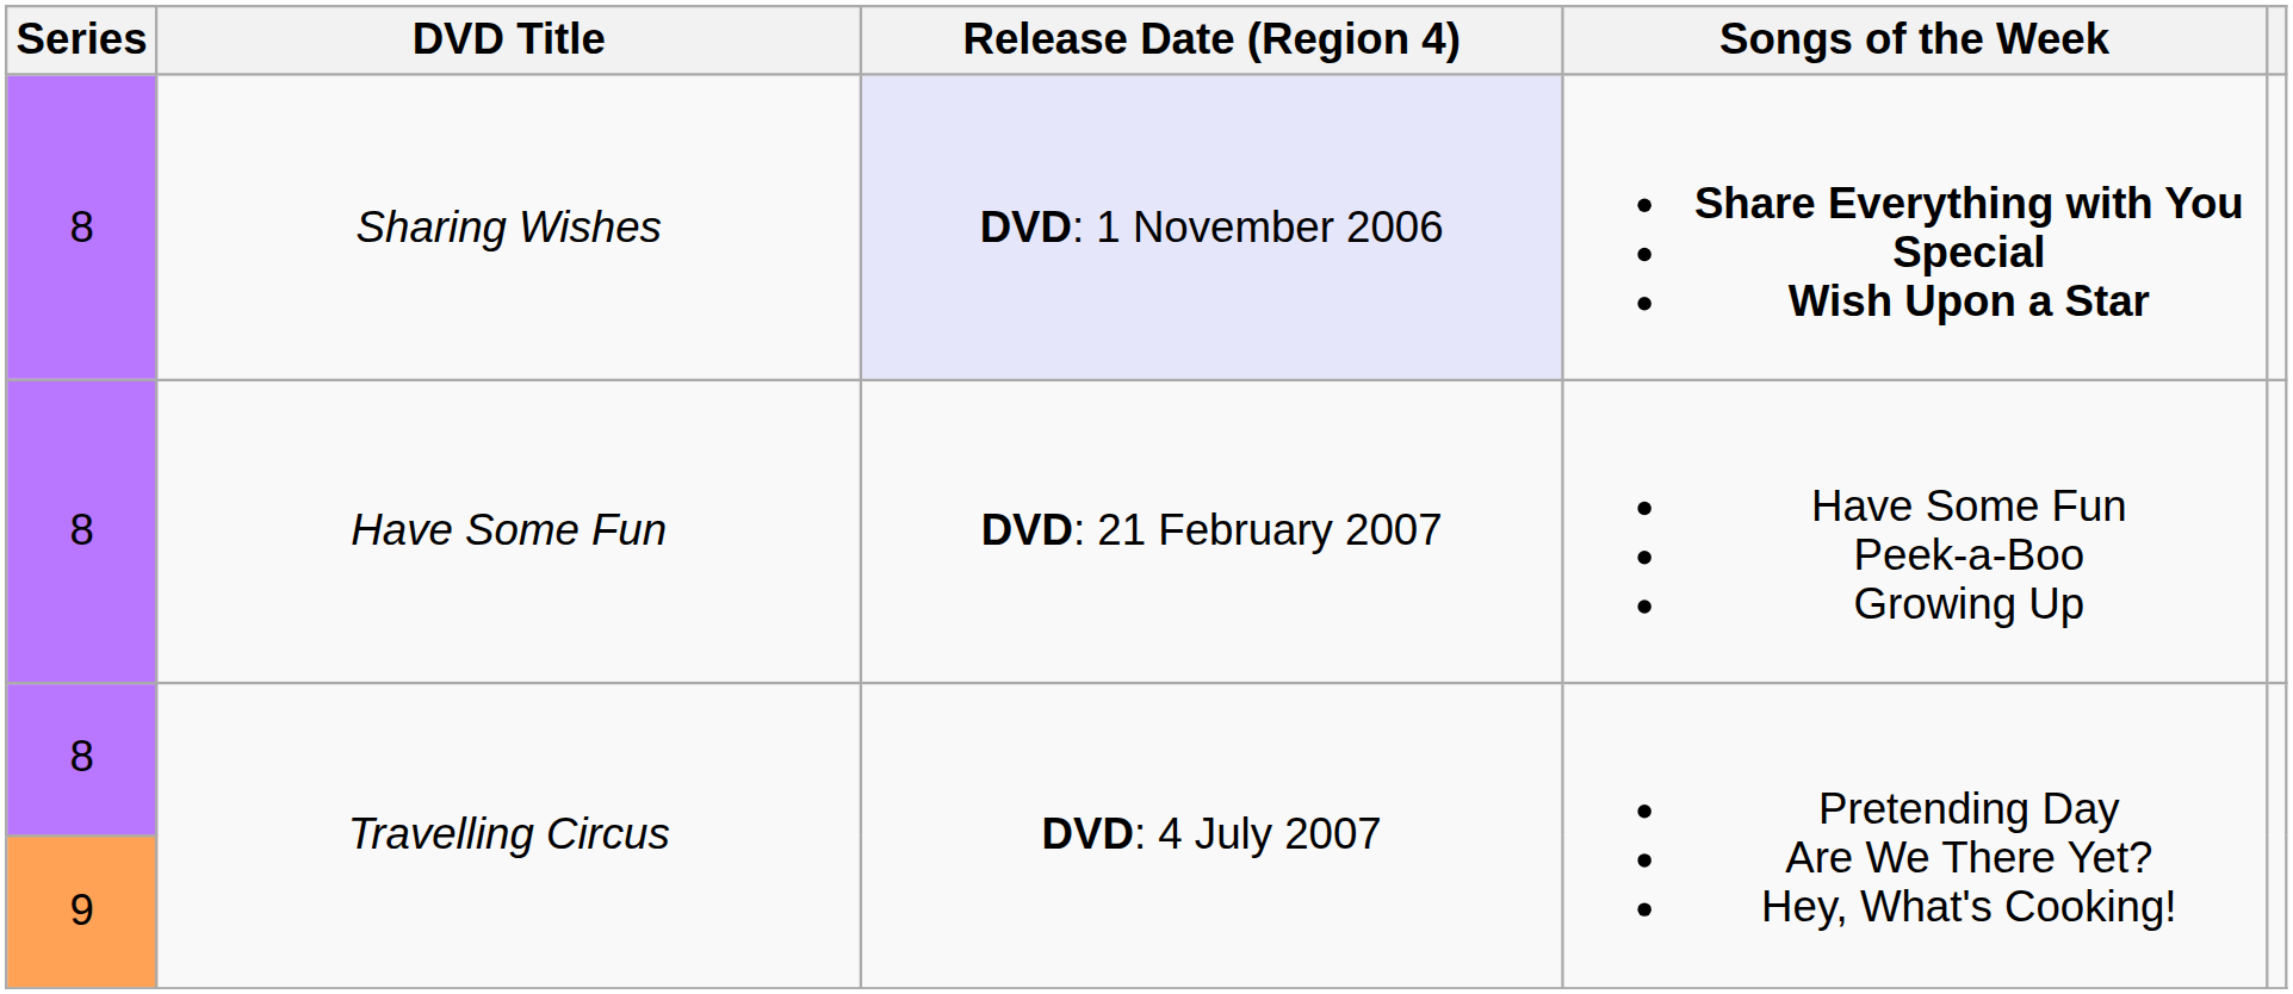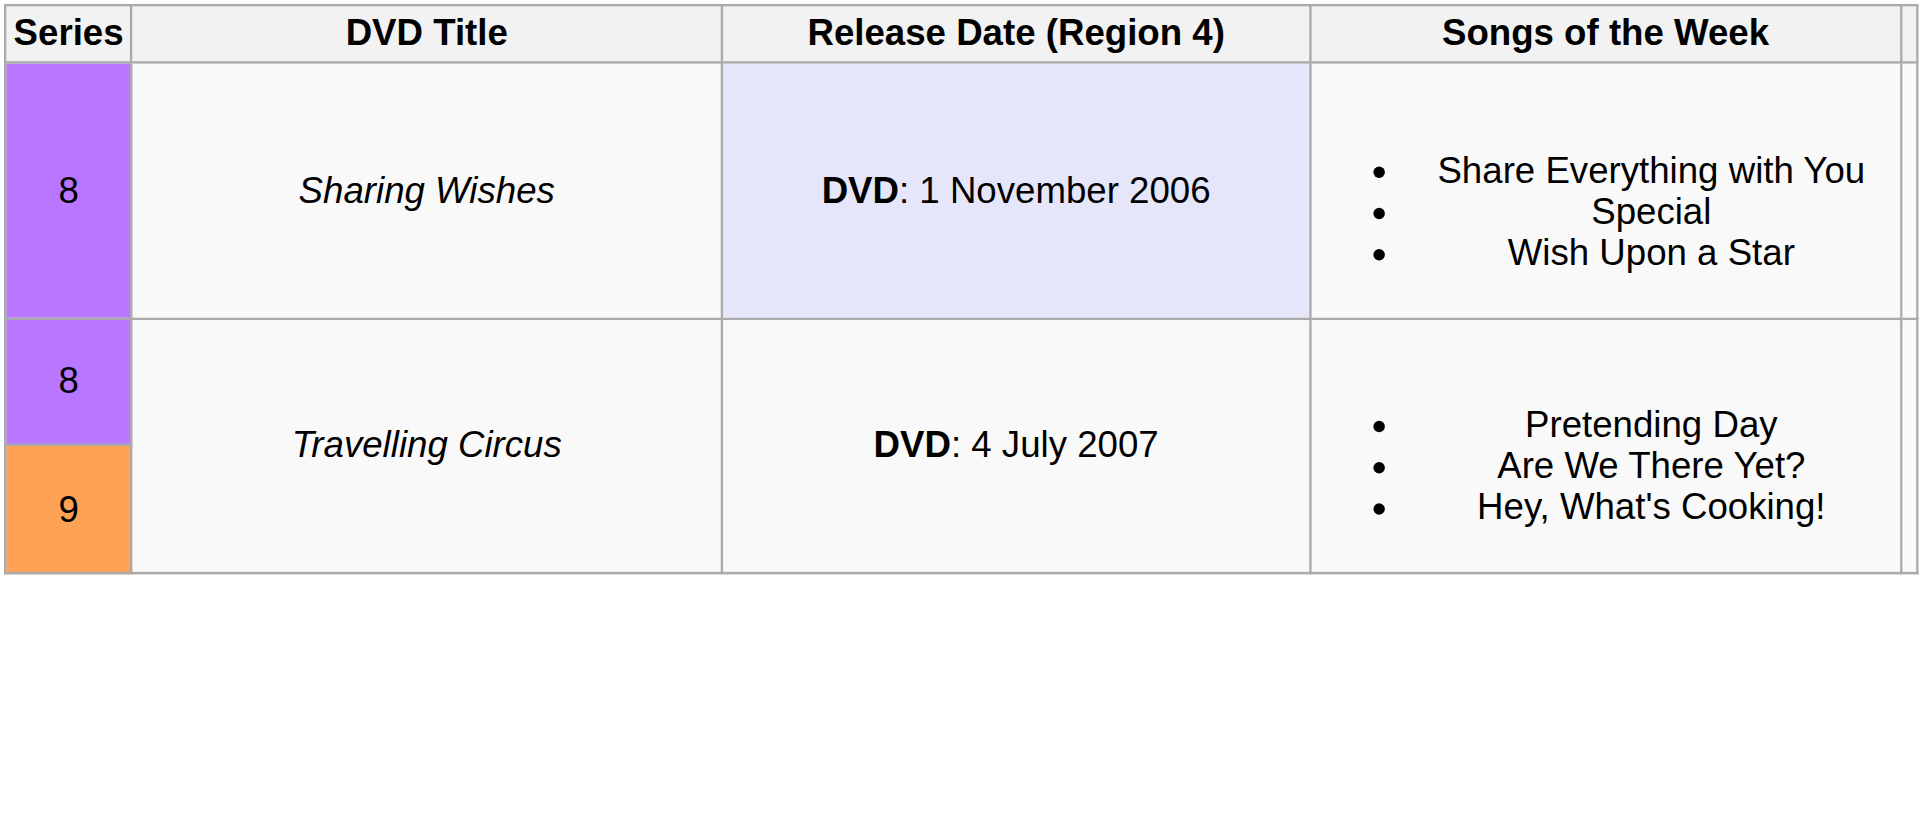 <table class="wikitable">
 <tr>
 <th>Series</th>
 <th style="width: 250px;">DVD Title</th>
 <th style="width: 250px;">Release Date (Region 4)</th>
 <th style="width: 250px;">Songs of the Week</th>
 <th scope="col" class="unsortable"></th>
 </tr>
 <tr>
 <td style="background:#B976FF; height:10px; text-align:center">8</td>
 <td style="text-align:center"><em>Sharing Wishes</em></td>
 <td style="background: lavender; text-align:center"><strong>DVD</strong>: 1 November 2006</td>
-<td style="text-align:center"><strong><br><ul><li>Share Everything with You</li><li>Special</li><li>Wish Upon a Star</li></ul></strong></td>
-<td style="text-align:center;"></td>
-</tr>
-<tr>
-<td style="background:#B976FF; height:10px; text-align:center">8</td>
-<td style="text-align:center"><em>Have Some Fun</em></td>
-<td style="text-align:center"><strong>DVD</strong>: 21 February 2007</td>
-<td style="text-align:center"><br><ul><li>Have Some Fun</li><li>Peek-a-Boo</li><li>Growing Up</li></ul></td>
+<td style="text-align:center"><br><ul><li>Share Everything with You</li><li>Special</li><li>Wish Upon a Star</li></ul></td>
 <td style="text-align:center;"></td>
 </tr>
 <tr>
 <td style="background:#B976FF; height:10px; text-align:center">8</td>
 <td rowspan=2, style="text-align:center"><em>Travelling Circus</em></td>
 <td rowspan=2, style="text-align:center"><strong>DVD</strong>: 4 July 2007</td>
 <td rowspan=2, style="text-align:center"><br><ul><li>Pretending Day</li><li>Are We There Yet?</li><li>Hey, What's Cooking!</li></ul></td>
 <td style="text-align:center;" rowspan="2"></td>
 </tr>
 <tr>
 <td style="background:#FFA256; height:10px; text-align:center">9</td>
 </tr>
 <tr>
 </tr>
 </table>
